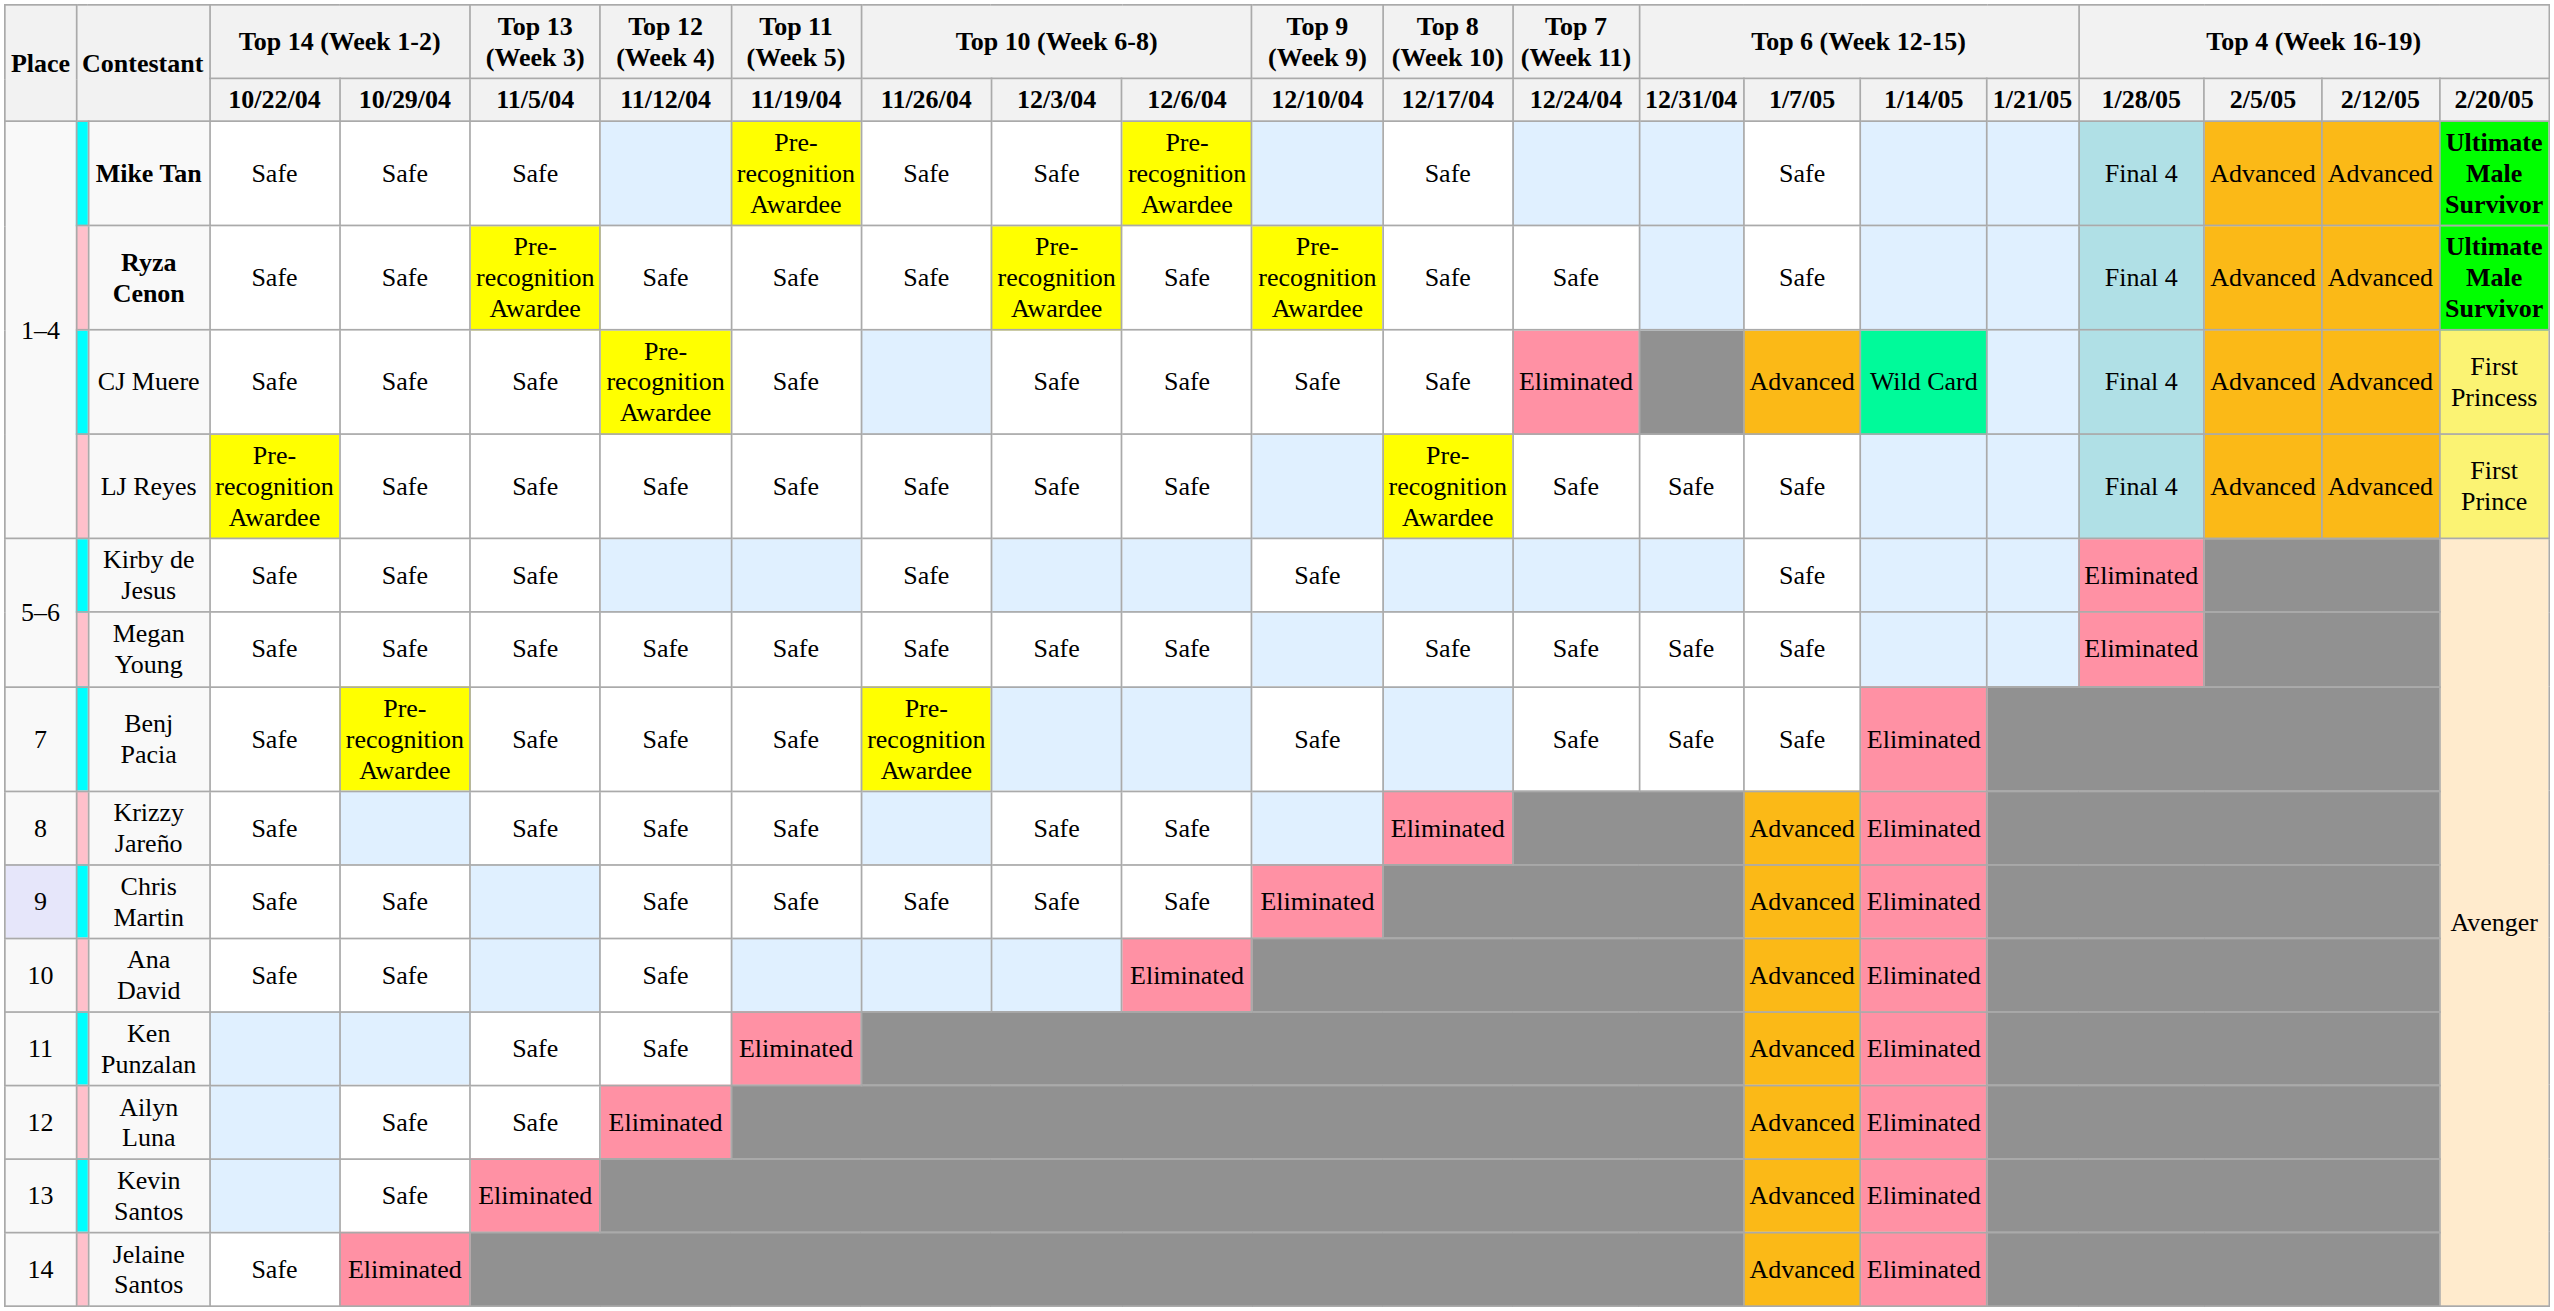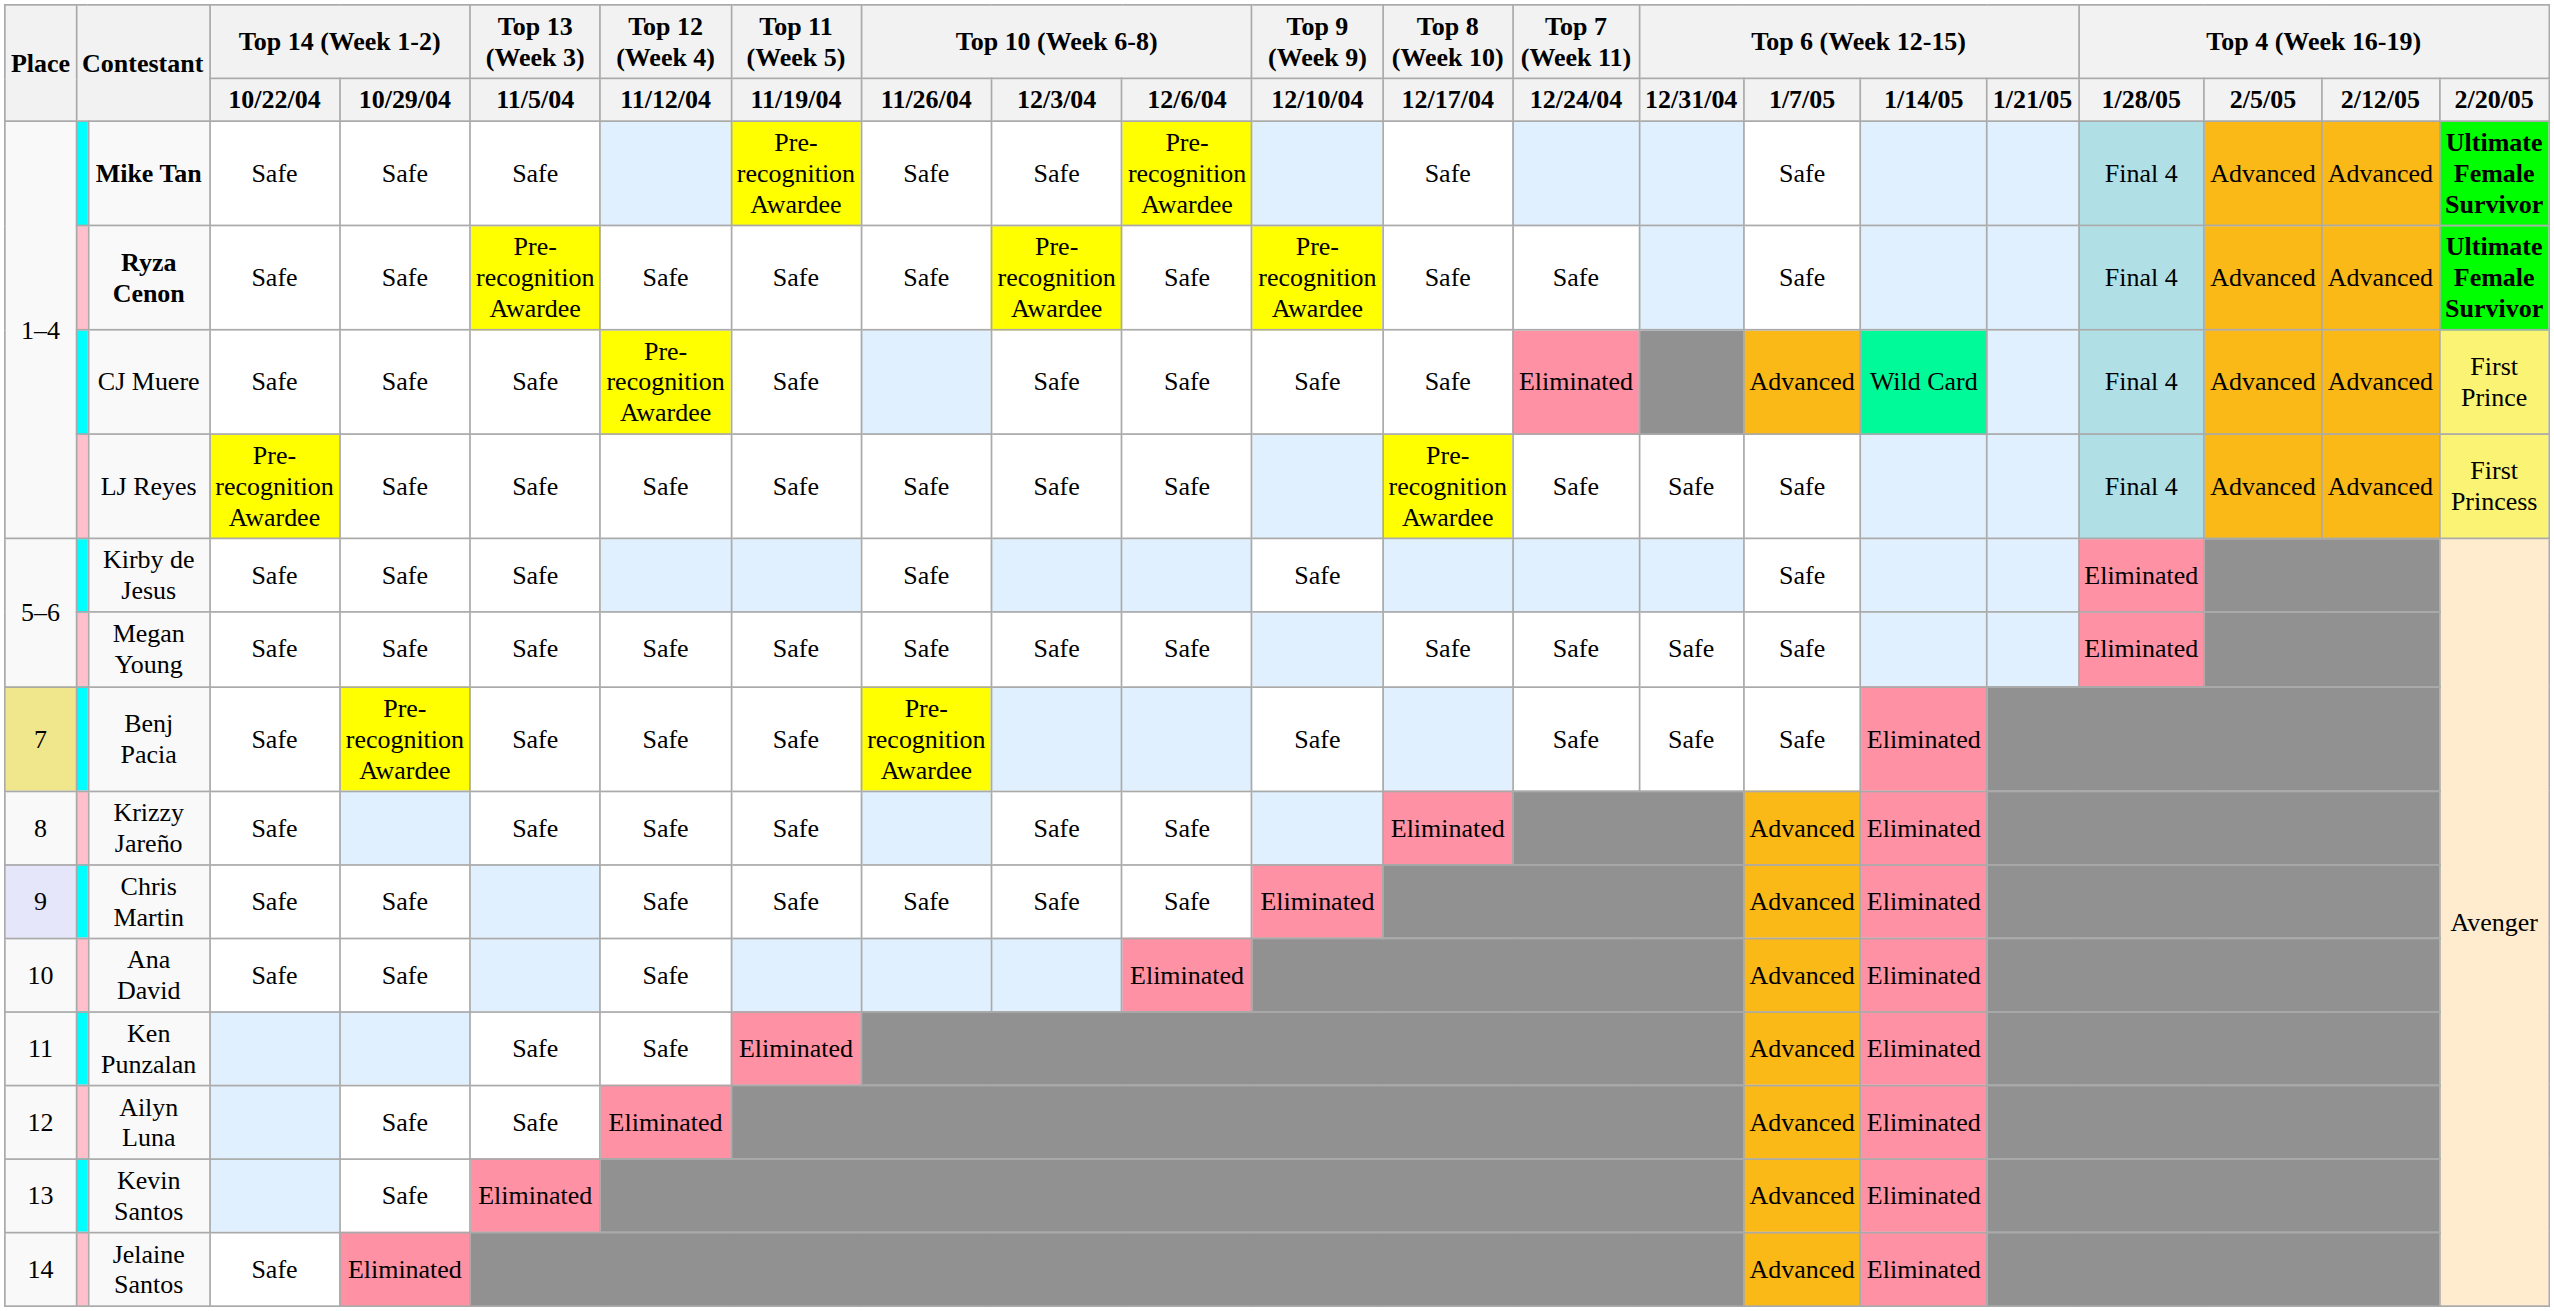 <table class="wikitable nowrap" style="text-align:center; font-size:95%; width:99%;">
 <tr>
 <th scope="col" rowspan="2">Place</th>
 <th scope="col" rowspan="2" colspan="2">Contestant</th>
 <th scope="col" colspan="2" style="width:24%;">Top 14 (Week 1-2)</th>
 <th scope="col" style="width:7%;">Top 13 (Week 3)</th>
 <th scope="col" style="width:7%;">Top 12 (Week 4)</th>
 <th scope="col" style="width:7%;">Top 11 (Week 5)</th>
 <th scope="col" colspan="3" style="width:24%;">Top 10 (Week 6-8)</th>
 <th scope="col" style="width:7%;">Top 9 (Week 9)</th>
 <th scope="col" style="width:7%;">Top 8 (Week 10)</th>
 <th scope="col" style="width:7%;">Top 7 (Week 11)</th>
 <th scope="col" colspan="4" style="width:24%;">Top 6 (Week 12-15)</th>
 <th scope="col" colspan="4" style="width:24%;">Top 4 (Week 16-19)</th>
 </tr>
 <tr>
 <th scope="col">10/22/04 </th>
 <th scope="col">10/29/04</th>
 <th scope="col">11/5/04</th>
 <th scope="col">11/12/04</th>
 <th scope="col">11/19/04</th>
 <th scope="col">11/26/04 </th>
 <th scope="col">12/3/04 </th>
 <th scope="col">12/6/04</th>
 <th scope="col">12/10/04</th>
 <th scope="col">12/17/04</th>
 <th scope="col">12/24/04</th>
 <th scope="col">12/31/04 </th>
 <th scope="col">1/7/05 </th>
 <th scope="col">1/14/05 </th>
 <th scope="col">1/21/05 </th>
 <th scope="col">1/28/05 </th>
 <th scope="col">2/5/05</th>
 <th scope="col">2/12/05</th>
 <th scope="col">2/20/05 </th>
 </tr>
 <tr>
 <td rowspan="4">1–4</td>
 <td style="background:cyan;"></td>
 <td><strong>Mike Tan</strong></td>
 <td style="background: #FFFFFF">Safe</td>
 <td style="background: #FFFFFF">Safe</td>
 <td style="background: #FFFFFF">Safe</td>
 <td style="background: #e0f0ff"></td>
 <td bgcolor="#FFFF00">Pre-recognition Awardee</td>
 <td style="background: #FFFFFF">Safe</td>
 <td style="background: #FFFFFF">Safe</td>
 <td bgcolor="#FFFF00">Pre-recognition Awardee</td>
 <td style="background: #e0f0ff"></td>
 <td style="background: #FFFFFF">Safe</td>
 <td style="background: #e0f0ff"></td>
 <td style="background: #e0f0ff"></td>
 <td style="background: #FFFFFF">Safe</td>
 <td style="background: #e0f0ff"></td>
 <td style="background: #e0f0ff"></td>
 <td style="background: #B0E0E6">Final 4</td>
 <td style="background: #FBB917">Advanced</td>
 <td style="background: #FBB917">Advanced</td>
-<td style="background: lime" align="center"><strong>Ultimate Male Survivor</strong></td>
+<td style="background: lime" align="center"><strong>Ultimate Female Survivor</strong></td>
 </tr>
 <tr>
 <td style="background:pink;"></td>
 <td><strong>Ryza Cenon</strong></td>
 <td style="background: #FFFFFF">Safe</td>
 <td style="background: #FFFFFF">Safe</td>
 <td bgcolor="#FFFF00">Pre-recognition Awardee</td>
 <td style="background: #FFFFFF">Safe</td>
 <td style="background: #FFFFFF">Safe</td>
 <td style="background: #FFFFFF">Safe</td>
 <td bgcolor="#FFFF00">Pre-recognition Awardee</td>
 <td style="background: #FFFFFF">Safe</td>
 <td bgcolor="#FFFF00">Pre-recognition Awardee</td>
 <td style="background: #FFFFFF">Safe</td>
 <td style="background: #FFFFFF">Safe</td>
 <td style="background: #e0f0ff"></td>
 <td style="background: #FFFFFF">Safe</td>
 <td style="background: #e0f0ff"></td>
 <td style="background: #e0f0ff"></td>
 <td style="background: #B0E0E6">Final 4</td>
 <td style="background: #FBB917">Advanced</td>
 <td style="background: #FBB917">Advanced</td>
-<td style="background: lime" align="center"><strong>Ultimate Male Survivor</strong></td>
+<td style="background: lime" align="center"><strong>Ultimate Female Survivor</strong></td>
 </tr>
 <tr>
 <td style="background:cyan;"></td>
 <td>CJ Muere</td>
 <td style="background: #FFFFFF">Safe</td>
 <td style="background: #FFFFFF">Safe</td>
 <td style="background: #FFFFFF">Safe</td>
 <td bgcolor="#FFFF00">Pre-recognition Awardee</td>
 <td style="background: #FFFFFF">Safe</td>
 <td style="background: #e0f0ff"></td>
 <td style="background: #FFFFFF">Safe</td>
 <td style="background: #FFFFFF">Safe</td>
 <td style="background: #FFFFFF">Safe</td>
 <td style="background: #FFFFFF">Safe</td>
 <td style="background: #FF91A4">Eliminated</td>
 <td style="background: #919191" colspan="1"></td>
 <td style="background: #FBB917">Advanced</td>
 <td style="background: #00fa9a">Wild Card</td>
 <td style="background: #e0f0ff"></td>
 <td style="background: #B0E0E6">Final 4</td>
 <td style="background: #FBB917">Advanced</td>
 <td style="background: #FBB917">Advanced</td>
-<td style="background: #FBF373">First Princess</td>
+<td style="background: #FBF373">First Prince</td>
 </tr>
 <tr>
 <td style="background:pink;"></td>
 <td>LJ Reyes</td>
 <td bgcolor="#FFFF00">Pre-recognition Awardee</td>
 <td style="background: #FFFFFF">Safe</td>
 <td style="background: #FFFFFF">Safe</td>
 <td style="background: #FFFFFF">Safe</td>
 <td style="background: #FFFFFF">Safe</td>
 <td style="background: #FFFFFF">Safe</td>
 <td style="background: #FFFFFF">Safe</td>
 <td style="background: #FFFFFF">Safe</td>
 <td style="background: #e0f0ff"></td>
 <td bgcolor="#FFFF00">Pre-recognition Awardee</td>
 <td style="background: #FFFFFF">Safe</td>
 <td style="background: #FFFFFF">Safe</td>
 <td style="background: #FFFFFF">Safe</td>
 <td style="background: #e0f0ff"></td>
 <td style="background: #e0f0ff"></td>
 <td style="background: #B0E0E6">Final 4</td>
 <td style="background: #FBB917">Advanced</td>
 <td style="background: #FBB917">Advanced</td>
-<td style="background: #FBF373">First Prince</td>
+<td style="background: #FBF373">First Princess</td>
 </tr>
 <tr>
 <td rowspan="2">5–6</td>
 <td style="background:cyan;"></td>
 <td>Kirby de Jesus</td>
 <td style="background: #FFFFFF">Safe</td>
 <td style="background: #FFFFFF">Safe</td>
 <td style="background: #FFFFFF">Safe</td>
 <td style="background: #e0f0ff"></td>
 <td style="background: #e0f0ff"></td>
 <td style="background: #FFFFFF">Safe</td>
 <td style="background: #e0f0ff"></td>
 <td style="background: #e0f0ff"></td>
 <td style="background: #FFFFFF">Safe</td>
 <td style="background: #e0f0ff"></td>
 <td style="background: #e0f0ff"></td>
 <td style="background: #e0f0ff"></td>
 <td style="background: #FFFFFF">Safe</td>
 <td style="background: #e0f0ff"></td>
 <td style="background: #e0f0ff"></td>
 <td style="background:#FF91A4">Eliminated</td>
 <td style="background: #919191" colspan="2"></td>
 <td style="background: #FFEBCD" rowspan=10>Avenger</td>
 </tr>
 <tr>
 <td style="background:pink;"></td>
 <td>Megan Young</td>
 <td style="background: #FFFFFF">Safe</td>
 <td style="background: #FFFFFF">Safe</td>
 <td style="background: #FFFFFF">Safe</td>
 <td style="background: #FFFFFF">Safe</td>
 <td style="background: #FFFFFF">Safe</td>
 <td style="background: #FFFFFF">Safe</td>
 <td style="background: #FFFFFF">Safe</td>
 <td style="background: #FFFFFF">Safe</td>
 <td style="background: #e0f0ff"></td>
 <td style="background: #FFFFFF">Safe</td>
 <td style="background: #FFFFFF">Safe</td>
 <td style="background: #FFFFFF">Safe</td>
 <td style="background: #FFFFFF">Safe</td>
 <td style="background: #e0f0ff"></td>
 <td style="background: #e0f0ff"></td>
 <td style="background:#FF91A4">Eliminated</td>
 <td style="background: #919191" colspan="2"></td>
 </tr>
 <tr>
-<td>7</td>
+<td style="background: khaki;">7</td>
 <td style="background:cyan;"></td>
 <td>Benj Pacia</td>
 <td style="background: #FFFFFF">Safe</td>
 <td bgcolor="#FFFF00">Pre-recognition Awardee</td>
 <td style="background: #FFFFFF">Safe</td>
 <td style="background: #FFFFFF">Safe</td>
 <td style="background: #FFFFFF">Safe</td>
 <td bgcolor="#FFFF00">Pre-recognition Awardee</td>
 <td style="background: #e0f0ff"></td>
 <td style="background: #e0f0ff"></td>
 <td style="background: #FFFFFF">Safe</td>
 <td style="background: #e0f0ff"></td>
 <td style="background: #FFFFFF">Safe</td>
 <td style="background: #FFFFFF">Safe</td>
 <td style="background: #FFFFFF">Safe</td>
 <td style="background:#FF91A4">Eliminated</td>
 <td style="background: #919191" colspan="4"></td>
 </tr>
 <tr>
 <td>8</td>
 <td style="background:pink;"></td>
 <td>Krizzy Jareño</td>
 <td style="background: #FFFFFF">Safe</td>
 <td style="background: #e0f0ff"></td>
 <td style="background: #FFFFFF">Safe</td>
 <td style="background: #FFFFFF">Safe</td>
 <td style="background: #FFFFFF">Safe</td>
 <td style="background: #e0f0ff"></td>
 <td style="background: #FFFFFF">Safe</td>
 <td style="background: #FFFFFF">Safe</td>
 <td style="background: #e0f0ff"></td>
 <td style="background: #FF91A4">Eliminated</td>
 <td style="background: #919191" colspan="2"></td>
 <td style="background: #FBB917">Advanced</td>
 <td style="background:#FF91A4">Eliminated</td>
 <td style="background: #919191" colspan="4"></td>
 </tr>
 <tr>
 <td style="background: lavender;">9</td>
 <td style="background:cyan;"></td>
 <td>Chris Martin</td>
 <td style="background: #FFFFFF">Safe</td>
 <td style="background: #FFFFFF">Safe</td>
 <td style="background: #e0f0ff"></td>
 <td style="background: #FFFFFF">Safe</td>
 <td style="background: #FFFFFF">Safe</td>
 <td style="background: #FFFFFF">Safe</td>
 <td style="background: #FFFFFF">Safe</td>
 <td style="background: #FFFFFF">Safe</td>
 <td style="background: #FF91A4">Eliminated</td>
 <td style="background: #919191" colspan="3"></td>
 <td style="background: #FBB917">Advanced</td>
 <td style="background:#FF91A4">Eliminated</td>
 <td style="background: #919191" colspan="4"></td>
 </tr>
 <tr>
 <td>10</td>
 <td style="background:pink;"></td>
 <td>Ana David</td>
 <td style="background: #FFFFFF">Safe</td>
 <td style="background: #FFFFFF">Safe</td>
 <td style="background: #e0f0ff"></td>
 <td style="background: #FFFFFF">Safe</td>
 <td style="background: #e0f0ff"></td>
 <td style="background: #e0f0ff"></td>
 <td style="background: #e0f0ff"></td>
 <td style="background: #FF91A4">Eliminated</td>
 <td style="background: #919191" colspan="4"></td>
 <td style="background: #FBB917">Advanced</td>
 <td style="background:#FF91A4">Eliminated</td>
 <td style="background: #919191" colspan="4"></td>
 </tr>
 <tr>
 <td>11</td>
 <td style="background:cyan;"></td>
 <td>Ken Punzalan</td>
 <td style="background: #e0f0ff"></td>
 <td style="background: #e0f0ff"></td>
 <td style="background: #FFFFFF">Safe</td>
 <td style="background: #FFFFFF">Safe</td>
 <td style="background: #FF91A4">Eliminated</td>
 <td style="background: #919191" colspan="7"></td>
 <td style="background: #FBB917">Advanced</td>
 <td style="background:#FF91A4">Eliminated</td>
 <td style="background: #919191" colspan="4"></td>
 </tr>
 <tr>
 <td>12</td>
 <td style="background:pink;"></td>
 <td>Ailyn Luna</td>
 <td style="background: #e0f0ff"></td>
 <td style="background: #FFFFFF">Safe</td>
 <td style="background: #FFFFFF">Safe</td>
 <td style="background: #FF91A4">Eliminated</td>
 <td style="background: #919191" colspan="8"></td>
 <td style="background: #FBB917">Advanced</td>
 <td style="background:#FF91A4">Eliminated</td>
 <td style="background: #919191" colspan="4"></td>
 </tr>
 <tr>
 <td>13</td>
 <td style="background:cyan;"></td>
 <td>Kevin Santos</td>
 <td style="background: #e0f0ff"></td>
 <td style="background: #FFFFFF">Safe</td>
 <td style="background: #FF91A4">Eliminated</td>
 <td style="background: #919191" colspan="9"></td>
 <td style="background: #FBB917">Advanced</td>
 <td style="background:#FF91A4">Eliminated</td>
 <td style="background: #919191" colspan="4"></td>
 </tr>
 <tr>
 <td>14</td>
 <td style="background:pink;"></td>
 <td>Jelaine Santos</td>
 <td style="background: #FFFFFF">Safe</td>
 <td style="background: #FF91A4">Eliminated</td>
 <td style="background: #919191" colspan="10"></td>
 <td style="background: #FBB917">Advanced</td>
 <td style="background:#FF91A4">Eliminated</td>
 <td style="background: #919191" colspan="4"></td>
 </tr>
 </table>
